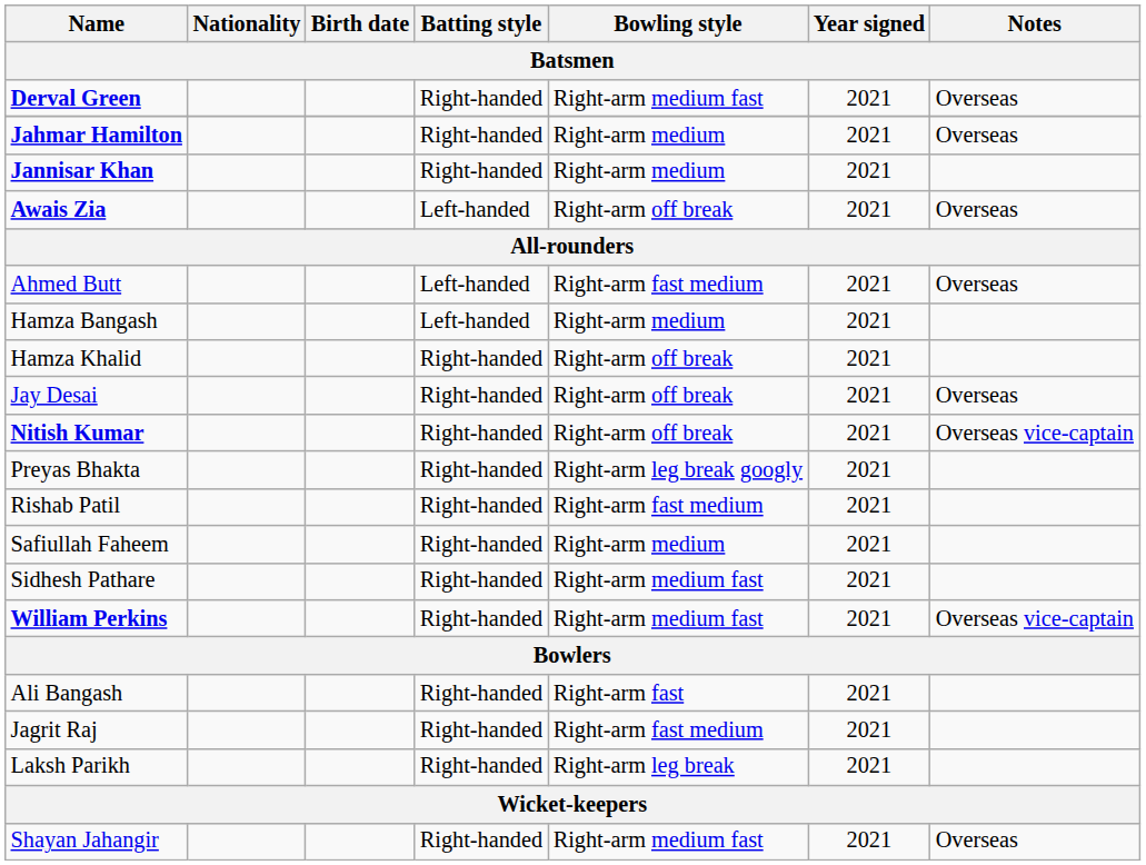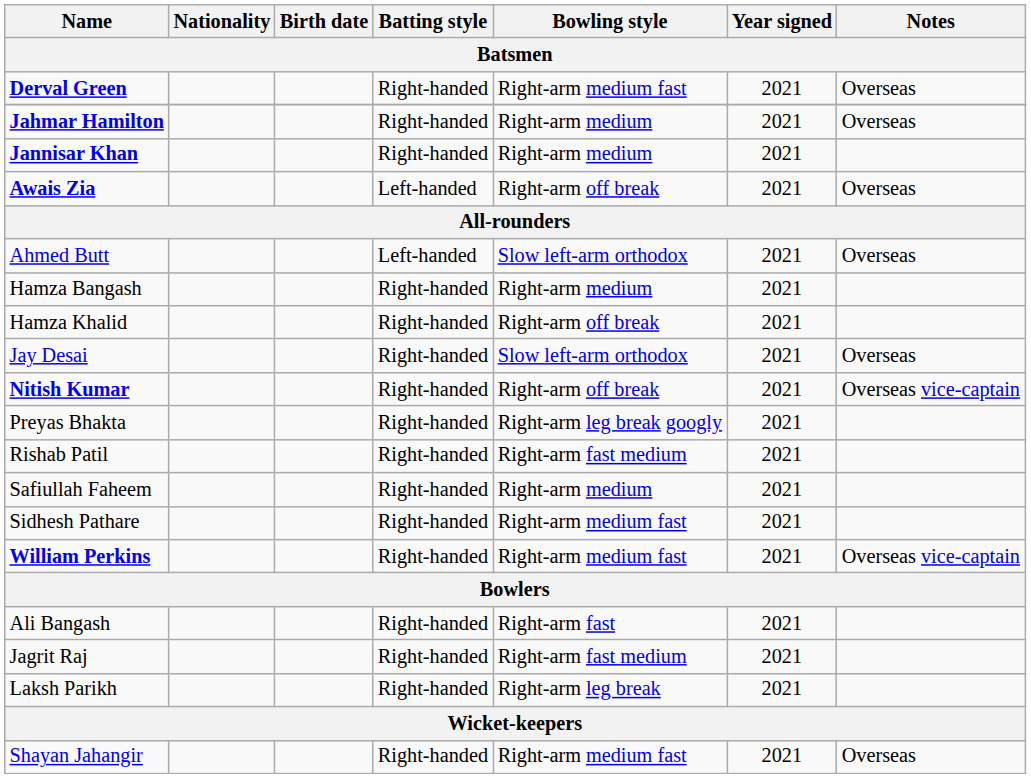 <table class="wikitable" style="font-size:85%;">
 <tr>
 <th>Name</th>
 <th>Nationality</th>
 <th>Birth date</th>
 <th>Batting style</th>
 <th>Bowling style</th>
 <th>Year signed</th>
 <th>Notes</th>
 </tr>
 <tr>
 <th colspan="7" style="text-align:center;">Batsmen</th>
 </tr>
 <tr>
 <td><strong><a href='#'>Derval Green</a></strong></td>
 <td></td>
 <td></td>
 <td>Right-handed</td>
 <td>Right-arm <a href='#'>medium fast</a></td>
 <td style="text-align:center;">2021</td>
 <td>Overseas</td>
 </tr>
 <tr>
 </tr>
 <tr>
 <td><strong><a href='#'>Jahmar Hamilton</a></strong></td>
 <td></td>
 <td></td>
 <td>Right-handed</td>
 <td>Right-arm <a href='#'>medium</a></td>
 <td style="text-align:center;">2021</td>
 <td>Overseas</td>
 </tr>
 <tr>
 <td><strong><a href='#'>Jannisar Khan</a></strong></td>
 <td></td>
 <td></td>
 <td>Right-handed</td>
 <td>Right-arm <a href='#'>medium</a></td>
 <td style="text-align:center;">2021</td>
 <td></td>
 </tr>
 <tr>
 <td><strong><a href='#'>Awais Zia</a></strong></td>
 <td></td>
 <td></td>
 <td>Left-handed</td>
 <td>Right-arm <a href='#'>off break</a></td>
 <td style="text-align:center;">2021</td>
 <td>Overseas</td>
 </tr>
 <tr>
 <th colspan="7" style="text-align:center;">All-rounders</th>
 </tr>
 <tr>
 <td><a href='#'>Ahmed Butt</a></td>
 <td></td>
 <td></td>
 <td>Left-handed</td>
-<td>Right-arm <a href='#'>fast medium</a></td>
+<td><a href='#'>Slow left-arm orthodox</a></td>
 <td style="text-align:center;">2021</td>
 <td>Overseas</td>
 </tr>
 <tr>
 <td>Hamza Bangash</td>
 <td></td>
 <td></td>
-<td>Left-handed</td>
+<td>Right-handed</td>
 <td>Right-arm <a href='#'>medium</a></td>
 <td style="text-align:center;">2021</td>
 <td></td>
 </tr>
 <tr>
 <td>Hamza Khalid</td>
 <td></td>
 <td></td>
 <td>Right-handed</td>
 <td>Right-arm <a href='#'>off break</a></td>
 <td style="text-align:center;">2021</td>
 <td></td>
 </tr>
 <tr>
 <td><a href='#'>Jay Desai</a></td>
 <td></td>
 <td></td>
 <td>Right-handed</td>
-<td>Right-arm <a href='#'>off break</a></td>
+<td><a href='#'>Slow left-arm orthodox</a></td>
 <td style="text-align:center;">2021</td>
 <td>Overseas</td>
 </tr>
 <tr>
 <td><strong><a href='#'>Nitish Kumar</a></strong></td>
 <td></td>
 <td></td>
 <td>Right-handed</td>
 <td>Right-arm <a href='#'>off break</a></td>
 <td style="text-align:center;">2021</td>
 <td>Overseas <a href='#'>vice-captain</a></td>
 </tr>
 <tr>
 <td>Preyas Bhakta</td>
 <td></td>
 <td></td>
 <td>Right-handed</td>
 <td>Right-arm <a href='#'>leg break</a> <a href='#'>googly</a></td>
 <td style="text-align:center;">2021</td>
 <td></td>
 </tr>
 <tr>
 <td>Rishab Patil</td>
 <td></td>
 <td></td>
 <td>Right-handed</td>
 <td>Right-arm <a href='#'>fast medium</a></td>
 <td style="text-align:center;">2021</td>
 <td></td>
 </tr>
 <tr>
 <td>Safiullah Faheem</td>
 <td></td>
 <td></td>
 <td>Right-handed</td>
 <td>Right-arm <a href='#'>medium</a></td>
 <td style="text-align:center;">2021</td>
 <td></td>
 </tr>
 <tr>
 <td>Sidhesh Pathare</td>
 <td></td>
 <td></td>
 <td>Right-handed</td>
 <td>Right-arm <a href='#'>medium fast</a></td>
 <td style="text-align:center;">2021</td>
 <td></td>
 </tr>
 <tr>
 <td><strong><a href='#'>William Perkins</a></strong></td>
 <td></td>
 <td></td>
 <td>Right-handed</td>
 <td>Right-arm <a href='#'>medium fast</a></td>
 <td style="text-align:center;">2021</td>
 <td>Overseas <a href='#'>vice-captain</a></td>
 </tr>
 <tr>
 <th colspan="7" style="text-align:center;">Bowlers</th>
 </tr>
 <tr>
 <td>Ali Bangash</td>
 <td></td>
 <td></td>
 <td>Right-handed</td>
 <td>Right-arm <a href='#'>fast</a></td>
 <td style="text-align:center;">2021</td>
 <td></td>
 </tr>
 <tr>
 <td>Jagrit Raj</td>
 <td></td>
 <td></td>
 <td>Right-handed</td>
 <td>Right-arm <a href='#'>fast medium</a></td>
 <td style="text-align:center;">2021</td>
 <td></td>
 </tr>
 <tr>
 <td>Laksh Parikh</td>
 <td></td>
 <td></td>
 <td>Right-handed</td>
 <td>Right-arm <a href='#'>leg break</a></td>
 <td style="text-align:center;">2021</td>
 <td></td>
 </tr>
 <tr>
 <th colspan="7" style="text-align:center;">Wicket-keepers</th>
 </tr>
 <tr>
 <td><a href='#'>Shayan Jahangir</a></td>
 <td></td>
 <td></td>
 <td>Right-handed</td>
 <td>Right-arm <a href='#'>medium fast</a></td>
 <td style="text-align:center;">2021</td>
 <td>Overseas</td>
 </tr>
 </table>
